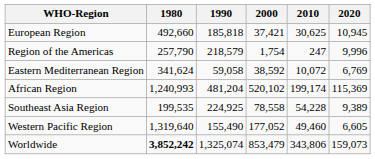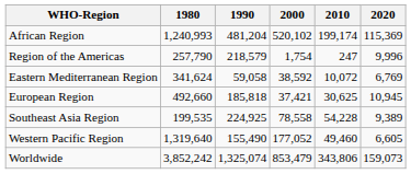 <table class="wikitable" style="text-align:right; font-size:88%; float:right; clear:right; margin-left:1em">
 <tr>
 <th>WHO-Region</th>
 <th>1980</th>
 <th>1990</th>
 <th>2000</th>
 <th>2010</th>
 <th>2020</th>
 </tr>
 <tr>
-<td align="left">European Region</td>
-<td>492,660</td>
-<td>185,818</td>
-<td>37,421</td>
-<td>30,625</td>
-<td>10,945</td>
+<td align="left">African Region</td>
+<td>1,240,993</td>
+<td>481,204</td>
+<td>520,102</td>
+<td>199,174</td>
+<td>115,369</td>
 </tr>
 <tr>
 <td align="left">Region of the Americas</td>
 <td>257,790</td>
 <td>218,579</td>
 <td>1,754</td>
 <td>247</td>
 <td>9,996</td>
 </tr>
 <tr>
 <td align="left">Eastern Mediterranean Region</td>
 <td>341,624</td>
 <td>59,058</td>
 <td>38,592</td>
 <td>10,072</td>
 <td>6,769</td>
 </tr>
 <tr>
-<td align="left">African Region</td>
-<td>1,240,993</td>
-<td>481,204</td>
-<td>520,102</td>
-<td>199,174</td>
-<td>115,369</td>
+<td align="left">European Region</td>
+<td>492,660</td>
+<td>185,818</td>
+<td>37,421</td>
+<td>30,625</td>
+<td>10,945</td>
 </tr>
 <tr>
 <td align="left">Southeast Asia Region</td>
 <td>199,535</td>
 <td>224,925</td>
 <td>78,558</td>
 <td>54,228</td>
 <td>9,389</td>
 </tr>
 <tr>
 <td align="left">Western Pacific Region</td>
 <td>1,319,640</td>
 <td>155,490</td>
 <td>177,052</td>
 <td>49,460</td>
 <td>6,605</td>
 </tr>
 <tr>
 <td align="left">Worldwide</td>
-<td><strong>3,852,242</strong></td>
+<td>3,852,242</td>
 <td>1,325,074</td>
 <td>853,479</td>
 <td>343,806</td>
 <td>159,073</td>
 </tr>
 </table>
